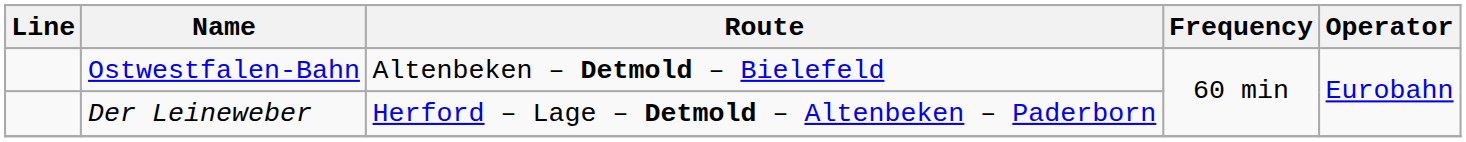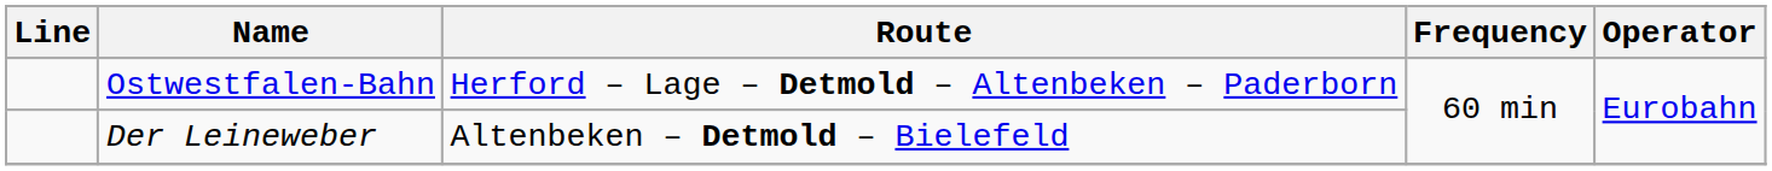 <table class="wikitable">
 <tr class="hintergrundfarbe5">
 <th>Line</th>
 <th>Name</th>
 <th>Route</th>
 <th>Frequency</th>
 <th>Operator</th>
 </tr>
 <tr>
 <td></td>
 <td><a href='#'>Ostwestfalen-Bahn</a></td>
-<td>Altenbeken – <strong>Detmold</strong> – <a href='#'>Bielefeld</a></td>
+<td><a href='#'>Herford</a> – Lage – <strong>Detmold</strong> – <a href='#'>Altenbeken</a> – <a href='#'>Paderborn</a></td>
 <td align="center" rowspan="2">60 min</td>
 <td rowspan="2"><a href='#'>Eurobahn</a></td>
 </tr>
 <tr>
 <td></td>
 <td><em>Der Leineweber</em></td>
-<td><a href='#'>Herford</a> – Lage – <strong>Detmold</strong> – <a href='#'>Altenbeken</a> – <a href='#'>Paderborn</a></td>
+<td>Altenbeken – <strong>Detmold</strong> – <a href='#'>Bielefeld</a></td>
 </tr>
 <tr>
 </tr>
 </table>
